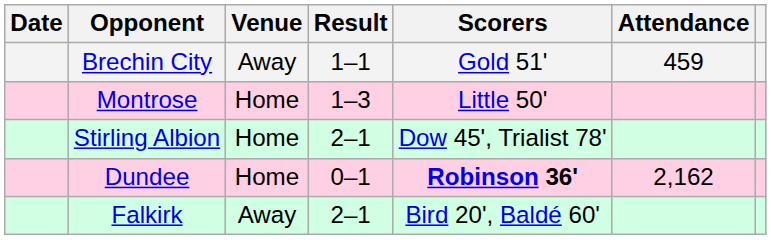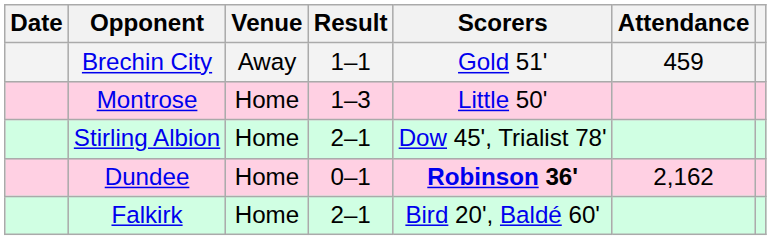 <table class="wikitable sortable" style="text-align:center;">
 <tr>
 <th>Date</th>
 <th>Opponent</th>
 <th>Venue</th>
 <th>Result</th>
 <th class=unsortable>Scorers</th>
 <th>Attendance</th>
 <th></th>
 </tr>
 <tr style="background-color: #f3f3f3;">
 <td></td>
 <td><a href='#'>Brechin City</a></td>
 <td>Away</td>
 <td>1–1</td>
 <td><a href='#'>Gold</a> 51'</td>
 <td>459</td>
 <td></td>
 </tr>
 <tr style="background-color: #ffd0e3;">
 <td></td>
 <td><a href='#'>Montrose</a></td>
 <td>Home</td>
 <td>1–3</td>
 <td><a href='#'>Little</a> 50'</td>
 <td></td>
 <td></td>
 </tr>
 <tr style="background-color: #d0ffe3;">
 <td></td>
 <td><a href='#'>Stirling Albion</a></td>
 <td>Home</td>
 <td>2–1</td>
 <td><a href='#'>Dow</a> 45', Trialist 78'</td>
 <td></td>
 <td></td>
 </tr>
 <tr style="background-color: #ffd0e3;">
 <td></td>
 <td><a href='#'>Dundee</a></td>
 <td>Home</td>
 <td>0–1</td>
 <td><strong><a href='#'>Robinson</a> 36'</strong></td>
 <td>2,162</td>
 <td></td>
 </tr>
 <tr style="background-color: #d0ffe3;">
 <td></td>
 <td><a href='#'>Falkirk</a></td>
-<td>Away</td>
+<td>Home</td>
 <td>2–1</td>
 <td><a href='#'>Bird</a> 20', <a href='#'>Baldé</a> 60'</td>
 <td></td>
 <td></td>
 </tr>
 </table>
